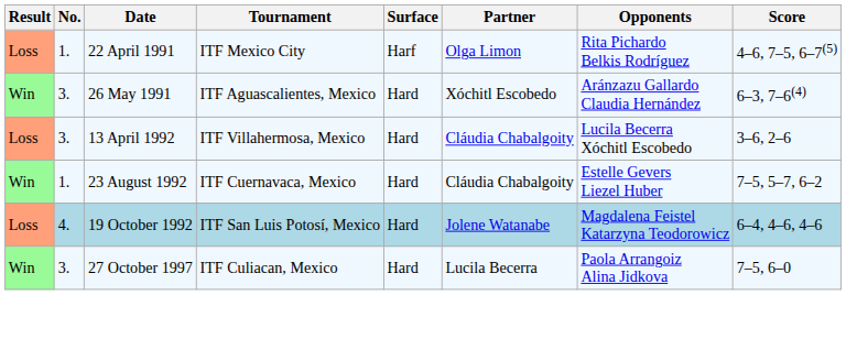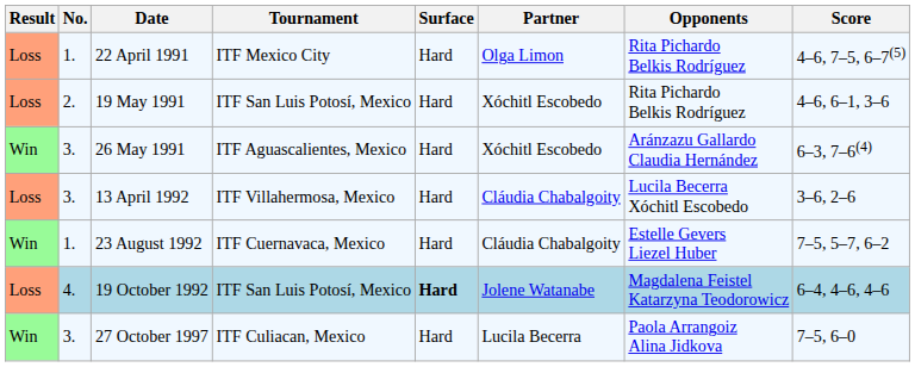 <table class="sortable wikitable" style=font-size:97%>
 <tr>
 <th>Result</th>
 <th>No.</th>
 <th>Date</th>
 <th>Tournament</th>
 <th>Surface</th>
 <th>Partner</th>
 <th>Opponents</th>
 <th class="unsortable">Score</th>
 </tr>
 <tr style="background:#f0f8ff;">
 <td style="background:#ffa07a;">Loss</td>
 <td>1.</td>
 <td>22 April 1991</td>
 <td>ITF Mexico City</td>
-<td>Harf</td>
+<td>Hard</td>
 <td> <a href='#'>Olga Limon</a></td>
 <td> <a href='#'>Rita Pichardo</a> <br>  <a href='#'>Belkis Rodríguez</a></td>
 <td>4–6, 7–5, 6–7<sup>(5)</sup></td>
+</tr>
+<tr style="background:#f0f8ff;">
+<td style="background:#ffa07a;">Loss</td>
+<td>2.</td>
+<td>19 May 1991</td>
+<td>ITF San Luis Potosí, Mexico</td>
+<td>Hard</td>
+<td> Xóchitl Escobedo</td>
+<td> Rita Pichardo <br>  Belkis Rodríguez</td>
+<td>4–6, 6–1, 3–6</td>
 </tr>
 <tr style="background:#f0f8ff;">
 <td style="background:#98fb98;">Win</td>
 <td>3.</td>
 <td>26 May 1991</td>
 <td>ITF Aguascalientes, Mexico</td>
 <td>Hard</td>
 <td> Xóchitl Escobedo</td>
 <td> <a href='#'>Aránzazu Gallardo</a> <br>  <a href='#'>Claudia Hernández</a></td>
 <td>6–3, 7–6<sup>(4)</sup></td>
 </tr>
 <tr style="background:#f0f8ff;">
 <td style="background:#ffa07a;">Loss</td>
 <td>3.</td>
 <td>13 April 1992</td>
 <td>ITF Villahermosa, Mexico</td>
 <td>Hard</td>
 <td> <a href='#'>Cláudia Chabalgoity</a></td>
 <td> <a href='#'>Lucila Becerra</a> <br>  Xóchitl Escobedo</td>
 <td>3–6, 2–6</td>
 </tr>
 <tr style="background:#f0f8ff;">
 <td style="background:#98fb98;">Win</td>
 <td>1.</td>
 <td>23 August 1992</td>
 <td>ITF Cuernavaca, Mexico</td>
 <td>Hard</td>
 <td> Cláudia Chabalgoity</td>
 <td> <a href='#'>Estelle Gevers</a> <br>  <a href='#'>Liezel Huber</a></td>
 <td>7–5, 5–7, 6–2</td>
 </tr>
 <tr style="background:lightblue;">
 <td style="background:#ffa07a;">Loss</td>
 <td>4.</td>
 <td>19 October 1992</td>
 <td>ITF San Luis Potosí, Mexico</td>
-<td>Hard</td>
+<td><strong>Hard</strong></td>
 <td> <a href='#'>Jolene Watanabe</a></td>
 <td> <a href='#'>Magdalena Feistel</a> <br>  <a href='#'>Katarzyna Teodorowicz</a></td>
 <td>6–4, 4–6, 4–6</td>
 </tr>
 <tr style="background:#f0f8ff;">
 <td style="background:#98fb98;">Win</td>
 <td>3.</td>
 <td>27 October 1997</td>
 <td>ITF Culiacan, Mexico</td>
 <td>Hard</td>
 <td> Lucila Becerra</td>
 <td> <a href='#'>Paola Arrangoiz</a> <br>  <a href='#'>Alina Jidkova</a></td>
 <td>7–5, 6–0</td>
 </tr>
 </table>
